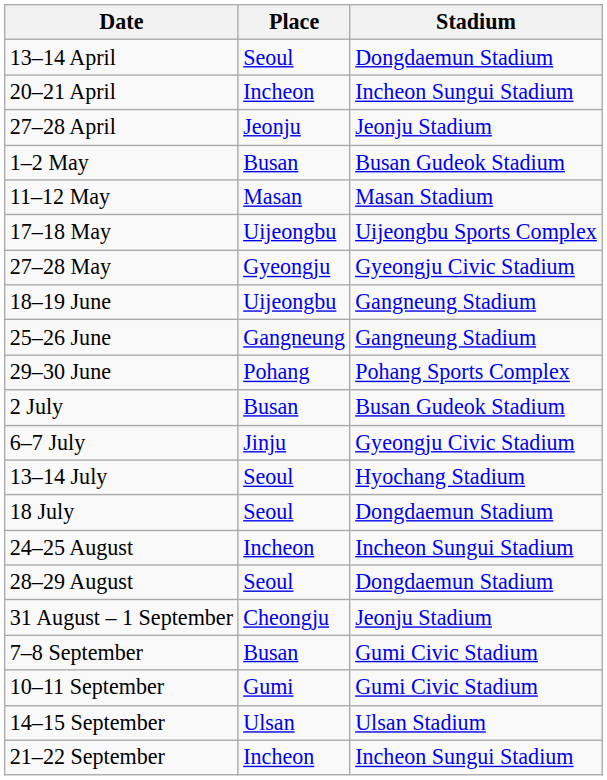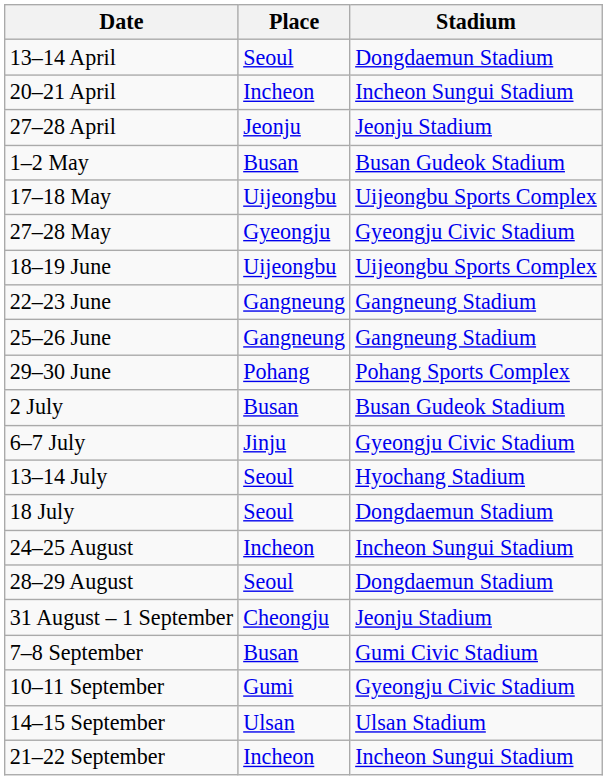 <table class="wikitable">
 <tr>
 <th>Date</th>
 <th>Place</th>
 <th>Stadium</th>
 </tr>
 <tr>
 <td>13–14 April</td>
 <td><a href='#'>Seoul</a></td>
 <td><a href='#'>Dongdaemun Stadium</a></td>
 </tr>
 <tr>
 <td>20–21 April</td>
 <td><a href='#'>Incheon</a></td>
 <td><a href='#'>Incheon Sungui Stadium</a></td>
 </tr>
 <tr>
 <td>27–28 April</td>
 <td><a href='#'>Jeonju</a></td>
 <td><a href='#'>Jeonju Stadium</a></td>
 </tr>
 <tr>
 <td>1–2 May</td>
 <td><a href='#'>Busan</a></td>
 <td><a href='#'>Busan Gudeok Stadium</a></td>
 </tr>
 <tr>
-<td>11–12 May</td>
-<td><a href='#'>Masan</a></td>
-<td><a href='#'>Masan Stadium</a></td>
-</tr>
-<tr>
 <td>17–18 May</td>
 <td><a href='#'>Uijeongbu</a></td>
 <td><a href='#'>Uijeongbu Sports Complex</a></td>
 </tr>
 <tr>
 <td>27–28 May</td>
 <td><a href='#'>Gyeongju</a></td>
 <td><a href='#'>Gyeongju Civic Stadium</a></td>
 </tr>
 <tr>
 <td>18–19 June</td>
 <td><a href='#'>Uijeongbu</a></td>
+<td><a href='#'>Uijeongbu Sports Complex</a></td>
+</tr>
+<tr>
+<td>22–23 June</td>
+<td><a href='#'>Gangneung</a></td>
 <td><a href='#'>Gangneung Stadium</a></td>
 </tr>
 <tr>
 <td>25–26 June</td>
 <td><a href='#'>Gangneung</a></td>
 <td><a href='#'>Gangneung Stadium</a></td>
 </tr>
 <tr>
 <td>29–30 June</td>
 <td><a href='#'>Pohang</a></td>
 <td><a href='#'>Pohang Sports Complex</a></td>
 </tr>
 <tr>
 <td>2 July</td>
 <td><a href='#'>Busan</a></td>
 <td><a href='#'>Busan Gudeok Stadium</a></td>
 </tr>
 <tr>
 <td>6–7 July</td>
 <td><a href='#'>Jinju</a></td>
 <td><a href='#'>Gyeongju Civic Stadium</a></td>
 </tr>
 <tr>
 <td>13–14 July</td>
 <td><a href='#'>Seoul</a></td>
 <td><a href='#'>Hyochang Stadium</a></td>
 </tr>
 <tr>
 <td>18 July</td>
 <td><a href='#'>Seoul</a></td>
 <td><a href='#'>Dongdaemun Stadium</a></td>
 </tr>
 <tr>
 <td>24–25 August</td>
 <td><a href='#'>Incheon</a></td>
 <td><a href='#'>Incheon Sungui Stadium</a></td>
 </tr>
 <tr>
 <td>28–29 August</td>
 <td><a href='#'>Seoul</a></td>
 <td><a href='#'>Dongdaemun Stadium</a></td>
 </tr>
 <tr>
 <td>31 August – 1 September</td>
 <td><a href='#'>Cheongju</a></td>
 <td><a href='#'>Jeonju Stadium</a></td>
 </tr>
 <tr>
 <td>7–8 September</td>
 <td><a href='#'>Busan</a></td>
 <td><a href='#'>Gumi Civic Stadium</a></td>
 </tr>
 <tr>
 <td>10–11 September</td>
 <td><a href='#'>Gumi</a></td>
-<td><a href='#'>Gumi Civic Stadium</a></td>
+<td><a href='#'>Gyeongju Civic Stadium</a></td>
 </tr>
 <tr>
 <td>14–15 September</td>
 <td><a href='#'>Ulsan</a></td>
 <td><a href='#'>Ulsan Stadium</a></td>
 </tr>
 <tr>
 <td>21–22 September</td>
 <td><a href='#'>Incheon</a></td>
 <td><a href='#'>Incheon Sungui Stadium</a></td>
 </tr>
 </table>
